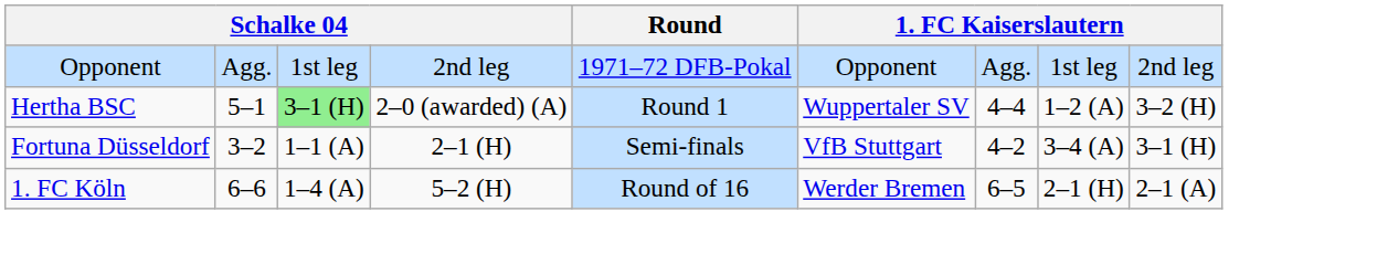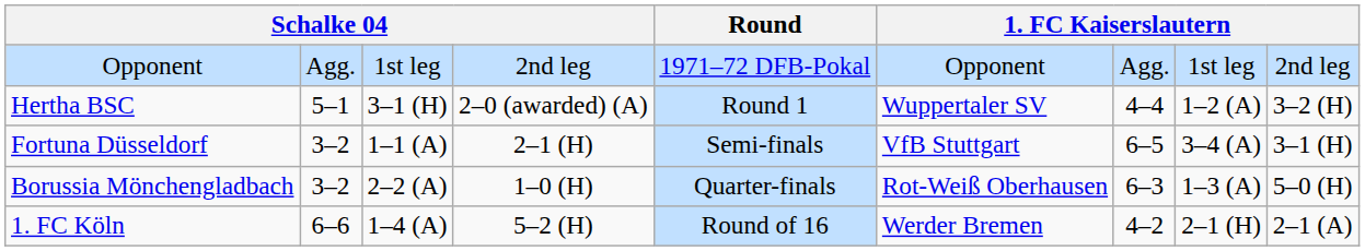 <table class="wikitable" style="text-align:center">
 <tr>
 <th colspan="4"><a href='#'>Schalke 04</a></th>
 <th>Round</th>
 <th colspan="4"><a href='#'>1. FC Kaiserslautern</a></th>
 </tr>
 <tr style="background:#C1E0FF">
 <td>Opponent</td>
 <td>Agg.</td>
 <td>1st leg</td>
 <td>2nd leg</td>
 <td><a href='#'>1971–72 DFB-Pokal</a></td>
 <td>Opponent</td>
 <td>Agg.</td>
 <td>1st leg</td>
 <td>2nd leg</td>
 </tr>
 <tr>
 <td align="left"><a href='#'>Hertha BSC</a></td>
 <td>5–1</td>
-<td style="background: lightgreen;">3–1 (H)</td>
+<td>3–1 (H)</td>
 <td>2–0 (awarded) (A)</td>
 <td style="background:#C1E0FF">Round 1</td>
 <td align="left"><a href='#'>Wuppertaler SV</a></td>
 <td>4–4 </td>
 <td>1–2 (A)</td>
 <td>3–2  (H)</td>
 </tr>
 <tr>
 <td align="left"><a href='#'>Fortuna Düsseldorf</a></td>
 <td>3–2</td>
 <td>1–1 (A)</td>
 <td>2–1 (H)</td>
 <td style="background:#C1E0FF">Semi-finals</td>
 <td align="left"><a href='#'>VfB Stuttgart</a></td>
-<td>4–2</td>
+<td>6–5</td>
 <td>3–4 (A)</td>
 <td>3–1 (H)</td>
+</tr>
+<tr>
+<td align="left"><a href='#'>Borussia Mönchengladbach</a></td>
+<td>3–2</td>
+<td>2–2 (A)</td>
+<td>1–0 (H)</td>
+<td style="background:#C1E0FF">Quarter-finals</td>
+<td align="left"><a href='#'>Rot-Weiß Oberhausen</a></td>
+<td>6–3</td>
+<td>1–3 (A)</td>
+<td>5–0  (H)</td>
 </tr>
 <tr>
 <td align="left"><a href='#'>1. FC Köln</a></td>
 <td>6–6 </td>
 <td>1–4 (A)</td>
 <td>5–2  (H)</td>
 <td style="background:#C1E0FF">Round of 16</td>
 <td align="left"><a href='#'>Werder Bremen</a></td>
-<td>6–5</td>
+<td>4–2</td>
 <td>2–1 (H)</td>
 <td>2–1 (A)</td>
 </tr>
 </table>
